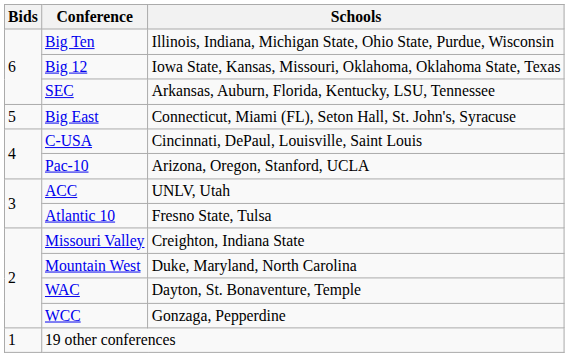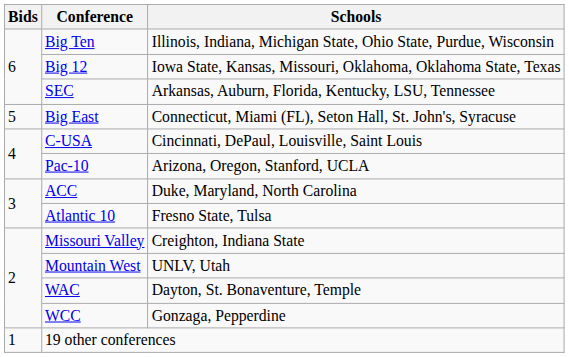 <table class="wikitable">
 <tr>
 <th>Bids</th>
 <th>Conference</th>
 <th>Schools</th>
 </tr>
 <tr>
 <td rowspan="3">6</td>
 <td><a href='#'>Big Ten</a></td>
 <td>Illinois, Indiana, Michigan State, Ohio State, Purdue, Wisconsin</td>
 </tr>
 <tr>
 <td><a href='#'>Big 12</a></td>
 <td>Iowa State, Kansas, Missouri, Oklahoma, Oklahoma State, Texas</td>
 </tr>
 <tr>
 <td><a href='#'>SEC</a></td>
 <td>Arkansas, Auburn, Florida, Kentucky, LSU, Tennessee</td>
 </tr>
 <tr>
 <td>5</td>
 <td><a href='#'>Big East</a></td>
 <td>Connecticut, Miami (FL), Seton Hall, St. John's, Syracuse</td>
 </tr>
 <tr>
 <td rowspan="2">4</td>
 <td><a href='#'>C-USA</a></td>
 <td>Cincinnati, DePaul, Louisville, Saint Louis</td>
 </tr>
 <tr>
 <td><a href='#'>Pac-10</a></td>
 <td>Arizona, Oregon, Stanford, UCLA</td>
 </tr>
 <tr>
 <td rowspan="2">3</td>
 <td><a href='#'>ACC</a></td>
-<td>UNLV, Utah</td>
+<td>Duke, Maryland, North Carolina</td>
 </tr>
 <tr>
 <td><a href='#'>Atlantic 10</a></td>
 <td>Fresno State, Tulsa</td>
 </tr>
 <tr>
 <td rowspan="4">2</td>
 <td><a href='#'>Missouri Valley</a></td>
 <td>Creighton, Indiana State</td>
 </tr>
 <tr>
 <td><a href='#'>Mountain West</a></td>
-<td>Duke, Maryland, North Carolina</td>
+<td>UNLV, Utah</td>
 </tr>
 <tr>
 <td><a href='#'>WAC</a></td>
 <td>Dayton, St. Bonaventure, Temple</td>
 </tr>
 <tr>
 <td><a href='#'>WCC</a></td>
 <td>Gonzaga, Pepperdine</td>
 </tr>
 <tr>
 <td>1</td>
 <td colspan="2">19 other conferences</td>
 </tr>
 </table>
